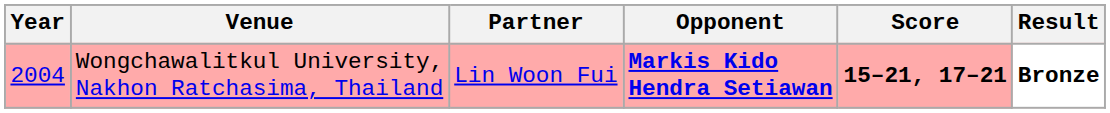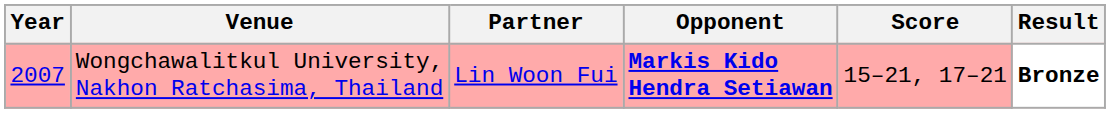 <table class="sortable wikitable" style="font-size: 90%;">
 <tr>
 <th>Year</th>
 <th>Venue</th>
 <th>Partner</th>
 <th>Opponent</th>
 <th>Score</th>
 <th>Result</th>
 </tr>
 <tr style="background:#FFAAAA">
-<td align="center"><a href='#'>2004</a></td>
+<td align="center"><a href='#'>2007</a></td>
 <td align="left">Wongchawalitkul University,<br><a href='#'>Nakhon Ratchasima, Thailand</a></td>
 <td align="left"> <a href='#'>Lin Woon Fui</a></td>
 <td align="left"><strong> <a href='#'>Markis Kido</a> <br>  <a href='#'>Hendra Setiawan</a></strong></td>
-<td align="left"><strong>15–21, 17–21</strong></td>
+<td align="left">15–21, 17–21</td>
 <td style="text-align:left; background:white"> <strong>Bronze</strong></td>
 </tr>
 </table>
